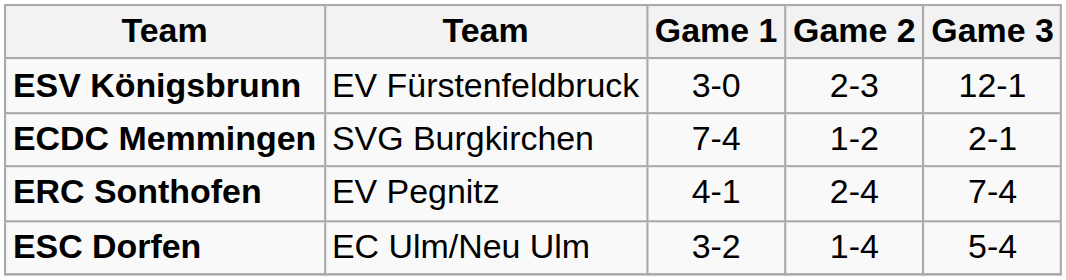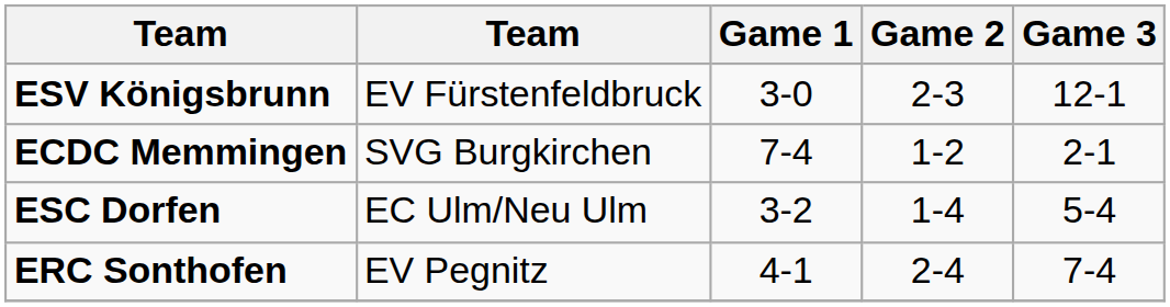 <table class="wikitable">
 <tr>
 <th>Team</th>
 <th>Team</th>
 <th>Game 1</th>
 <th>Game 2</th>
 <th>Game 3</th>
 </tr>
 <tr>
 <td><strong>ESV Königsbrunn</strong></td>
 <td>EV Fürstenfeldbruck</td>
 <td align="center">3-0</td>
 <td align="center">2-3</td>
 <td align="center">12-1</td>
 </tr>
 <tr>
 <td><strong>ECDC Memmingen</strong></td>
 <td>SVG Burgkirchen</td>
 <td align="center">7-4</td>
 <td align="center">1-2</td>
 <td align="center">2-1</td>
 </tr>
 <tr>
+<td><strong>ESC Dorfen</strong></td>
+<td>EC Ulm/Neu Ulm</td>
+<td align="center">3-2</td>
+<td align="center">1-4</td>
+<td align="center">5-4</td>
+</tr>
+<tr>
 <td><strong>ERC Sonthofen</strong></td>
 <td>EV Pegnitz</td>
 <td align="center">4-1</td>
 <td align="center">2-4</td>
 <td align="center">7-4</td>
 </tr>
 <tr>
-<td><strong>ESC Dorfen</strong></td>
-<td>EC Ulm/Neu Ulm</td>
-<td align="center">3-2</td>
-<td align="center">1-4</td>
-<td align="center">5-4</td>
-</tr>
-<tr>
 </tr>
 </table>
